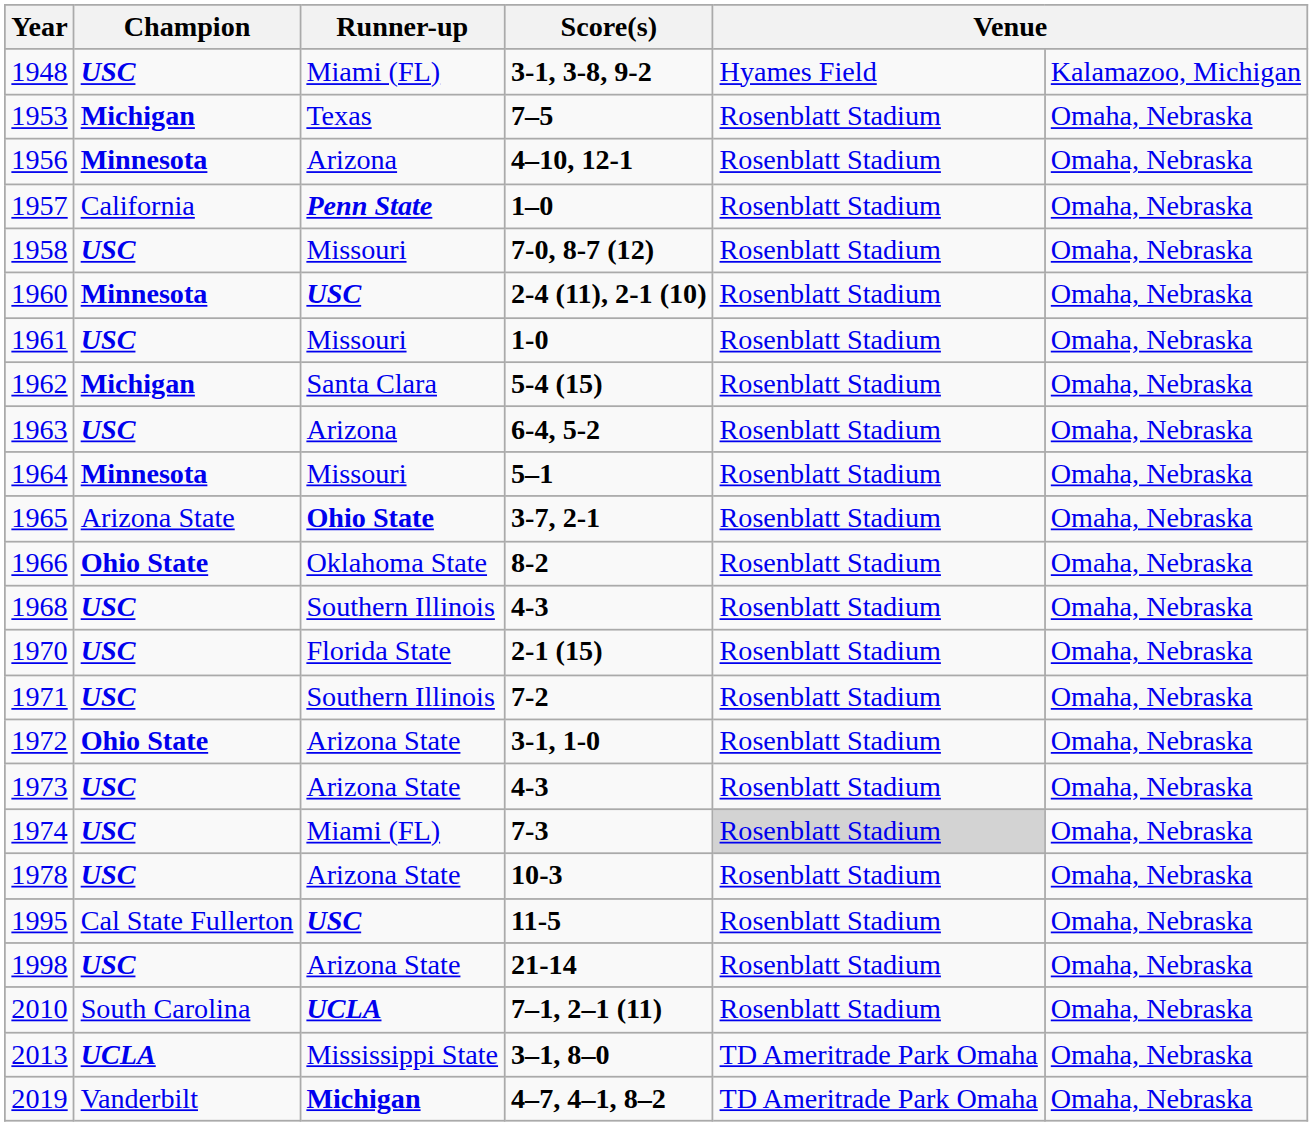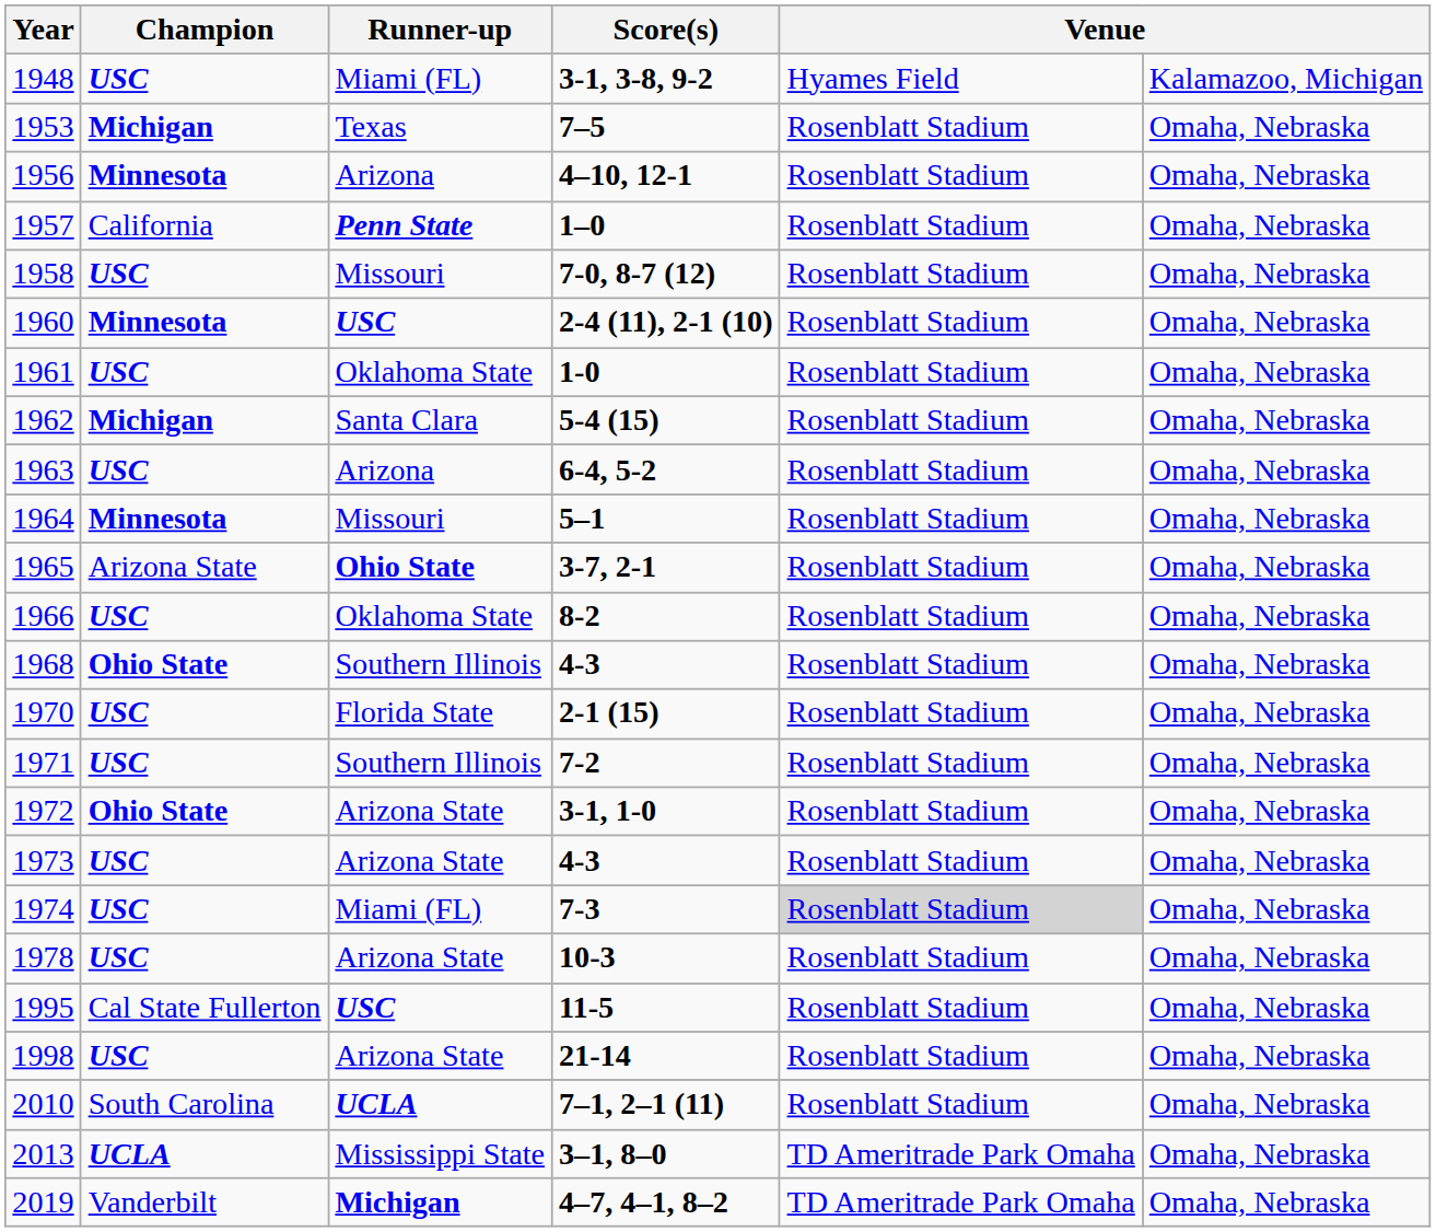 <table class="wikitable">
 <tr>
 <th>Year</th>
 <th>Champion</th>
 <th>Runner-up</th>
 <th>Score(s)</th>
 <th colspan=2>Venue</th>
 </tr>
 <tr>
 <td><a href='#'>1948</a></td>
 <td><strong><em><a href='#'>USC</a></em></strong></td>
 <td><a href='#'>Miami (FL)</a></td>
 <td><strong>3-1, 3-8, 9-2</strong></td>
 <td><a href='#'>Hyames Field</a></td>
 <td><a href='#'>Kalamazoo, Michigan</a></td>
 </tr>
 <tr>
 <td><a href='#'>1953</a></td>
 <td><strong><a href='#'>Michigan</a></strong></td>
 <td><a href='#'>Texas</a></td>
 <td><strong>7–5</strong></td>
 <td><a href='#'>Rosenblatt Stadium</a></td>
 <td><a href='#'>Omaha, Nebraska</a></td>
 </tr>
 <tr>
 <td><a href='#'>1956</a></td>
 <td><strong><a href='#'>Minnesota</a></strong></td>
 <td><a href='#'>Arizona</a></td>
 <td><strong>4–10, 12-1</strong></td>
 <td><a href='#'>Rosenblatt Stadium</a></td>
 <td><a href='#'>Omaha, Nebraska</a></td>
 </tr>
 <tr>
 <td><a href='#'>1957</a></td>
 <td><a href='#'>California</a> </td>
 <td><strong><em><a href='#'>Penn State</a></em></strong></td>
 <td><strong>1–0</strong></td>
 <td><a href='#'>Rosenblatt Stadium</a></td>
 <td><a href='#'>Omaha, Nebraska</a></td>
 </tr>
 <tr>
 <td><a href='#'>1958</a></td>
 <td><strong><em><a href='#'>USC</a></em></strong> </td>
 <td><a href='#'>Missouri</a></td>
 <td><strong>7-0, 8-7 (12)</strong></td>
 <td><a href='#'>Rosenblatt Stadium</a></td>
 <td><a href='#'>Omaha, Nebraska</a></td>
 </tr>
 <tr>
 <td><a href='#'>1960</a></td>
 <td><strong><a href='#'>Minnesota</a></strong> </td>
 <td><strong><em><a href='#'>USC</a></em></strong></td>
 <td><strong>2-4 (11), 2-1 (10)</strong></td>
 <td><a href='#'>Rosenblatt Stadium</a></td>
 <td><a href='#'>Omaha, Nebraska</a></td>
 </tr>
 <tr>
 <td><a href='#'>1961</a></td>
 <td><strong><em><a href='#'>USC</a></em></strong> </td>
-<td><a href='#'>Missouri</a></td>
+<td><a href='#'>Oklahoma State</a></td>
 <td><strong>1-0</strong></td>
 <td><a href='#'>Rosenblatt Stadium</a></td>
 <td><a href='#'>Omaha, Nebraska</a></td>
 </tr>
 <tr>
 <td><a href='#'>1962</a></td>
 <td><strong><a href='#'>Michigan</a></strong></td>
 <td><a href='#'>Santa Clara</a></td>
 <td><strong>5-4 (15)</strong></td>
 <td><a href='#'>Rosenblatt Stadium</a></td>
 <td><a href='#'>Omaha, Nebraska</a></td>
 </tr>
 <tr>
 <td><a href='#'>1963</a></td>
 <td><strong><em><a href='#'>USC</a></em></strong> </td>
 <td><a href='#'>Arizona</a></td>
 <td><strong>6-4, 5-2</strong></td>
 <td><a href='#'>Rosenblatt Stadium</a></td>
 <td><a href='#'>Omaha, Nebraska</a></td>
 </tr>
 <tr>
 <td><a href='#'>1964</a></td>
 <td><strong><a href='#'>Minnesota</a></strong> </td>
 <td><a href='#'>Missouri</a></td>
 <td><strong>5–1</strong></td>
 <td><a href='#'>Rosenblatt Stadium</a></td>
 <td><a href='#'>Omaha, Nebraska</a></td>
 </tr>
 <tr>
 <td><a href='#'>1965</a></td>
 <td><a href='#'>Arizona State</a></td>
 <td><strong><a href='#'>Ohio State</a></strong></td>
 <td><strong>3-7, 2-1</strong></td>
 <td><a href='#'>Rosenblatt Stadium</a></td>
 <td><a href='#'>Omaha, Nebraska</a></td>
 </tr>
 <tr>
 <td><a href='#'>1966</a></td>
-<td><strong><a href='#'>Ohio State</a></strong></td>
+<td><strong><em><a href='#'>USC</a></em></strong> </td>
 <td><a href='#'>Oklahoma State</a></td>
 <td><strong>8-2</strong></td>
 <td><a href='#'>Rosenblatt Stadium</a></td>
 <td><a href='#'>Omaha, Nebraska</a></td>
 </tr>
 <tr>
 <td><a href='#'>1968</a></td>
-<td><strong><em><a href='#'>USC</a></em></strong> </td>
+<td><strong><a href='#'>Ohio State</a></strong></td>
 <td><a href='#'>Southern Illinois</a></td>
 <td><strong>4-3</strong></td>
 <td><a href='#'>Rosenblatt Stadium</a></td>
 <td><a href='#'>Omaha, Nebraska</a></td>
 </tr>
 <tr>
 <td><a href='#'>1970</a></td>
 <td><strong><em><a href='#'>USC</a></em></strong> </td>
 <td><a href='#'>Florida State</a></td>
 <td><strong>2-1 (15)</strong></td>
 <td><a href='#'>Rosenblatt Stadium</a></td>
 <td><a href='#'>Omaha, Nebraska</a></td>
 </tr>
 <tr>
 <td><a href='#'>1971</a></td>
 <td><strong><em><a href='#'>USC</a></em></strong> </td>
 <td><a href='#'>Southern Illinois</a></td>
 <td><strong>7-2</strong></td>
 <td><a href='#'>Rosenblatt Stadium</a></td>
 <td><a href='#'>Omaha, Nebraska</a></td>
 </tr>
 <tr>
 <td><a href='#'>1972</a></td>
 <td><strong><a href='#'>Ohio State</a></strong></td>
 <td><a href='#'>Arizona State</a></td>
 <td><strong>3-1, 1-0</strong></td>
 <td><a href='#'>Rosenblatt Stadium</a></td>
 <td><a href='#'>Omaha, Nebraska</a></td>
 </tr>
 <tr>
 <td><a href='#'>1973</a></td>
 <td><strong><em><a href='#'>USC</a></em></strong> </td>
 <td><a href='#'>Arizona State</a></td>
 <td><strong>4-3</strong></td>
 <td><a href='#'>Rosenblatt Stadium</a></td>
 <td><a href='#'>Omaha, Nebraska</a></td>
 </tr>
 <tr>
 <td><a href='#'>1974</a></td>
 <td><strong><em><a href='#'>USC</a></em></strong> </td>
 <td><a href='#'>Miami (FL)</a></td>
 <td><strong>7-3</strong></td>
 <td style="background: lightgrey;"><a href='#'>Rosenblatt Stadium</a></td>
 <td><a href='#'>Omaha, Nebraska</a></td>
 </tr>
 <tr>
 <td><a href='#'>1978</a></td>
 <td><strong><em><a href='#'>USC</a></em></strong> </td>
 <td><a href='#'>Arizona State</a></td>
 <td><strong>10-3</strong></td>
 <td><a href='#'>Rosenblatt Stadium</a></td>
 <td><a href='#'>Omaha, Nebraska</a></td>
 </tr>
 <tr>
 <td><a href='#'>1995</a></td>
 <td><a href='#'>Cal State Fullerton</a> </td>
 <td><strong><em><a href='#'>USC</a></em></strong></td>
 <td><strong>11-5</strong></td>
 <td><a href='#'>Rosenblatt Stadium</a></td>
 <td><a href='#'>Omaha, Nebraska</a></td>
 </tr>
 <tr>
 <td><a href='#'>1998</a></td>
 <td><strong><em><a href='#'>USC</a></em></strong> </td>
 <td><a href='#'>Arizona State</a></td>
 <td><strong>21-14</strong></td>
 <td><a href='#'>Rosenblatt Stadium</a></td>
 <td><a href='#'>Omaha, Nebraska</a></td>
 </tr>
 <tr>
 <td><a href='#'>2010</a></td>
 <td><a href='#'>South Carolina</a></td>
 <td><strong><em><a href='#'>UCLA</a></em></strong></td>
 <td><strong>7–1, 2–1 (11)</strong></td>
 <td><a href='#'>Rosenblatt Stadium</a></td>
 <td><a href='#'>Omaha, Nebraska</a></td>
 </tr>
 <tr>
 <td><a href='#'>2013</a></td>
 <td><strong><em><a href='#'>UCLA</a></em></strong></td>
 <td><a href='#'>Mississippi State</a></td>
 <td><strong>3–1, 8–0</strong></td>
 <td><a href='#'>TD Ameritrade Park Omaha</a></td>
 <td><a href='#'>Omaha, Nebraska</a></td>
 </tr>
 <tr>
 <td><a href='#'>2019</a></td>
 <td><a href='#'>Vanderbilt</a> </td>
 <td><strong><a href='#'>Michigan</a></strong></td>
 <td><strong>4–7, 4–1, 8–2</strong></td>
 <td><a href='#'>TD Ameritrade Park Omaha</a></td>
 <td><a href='#'>Omaha, Nebraska</a></td>
 </tr>
 </table>
